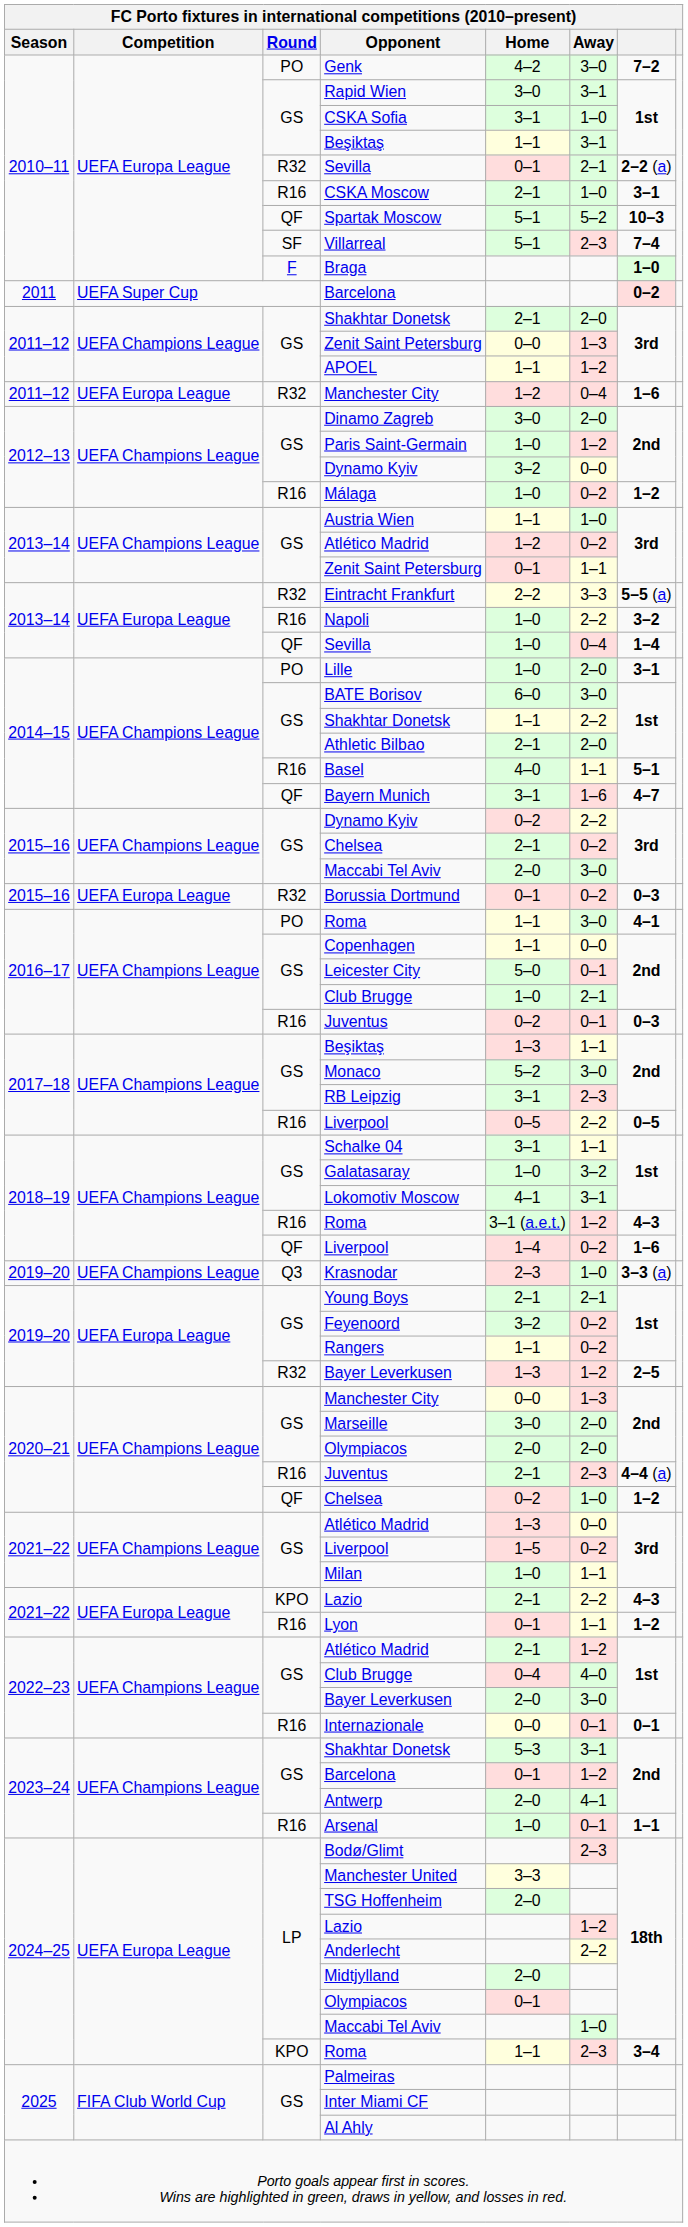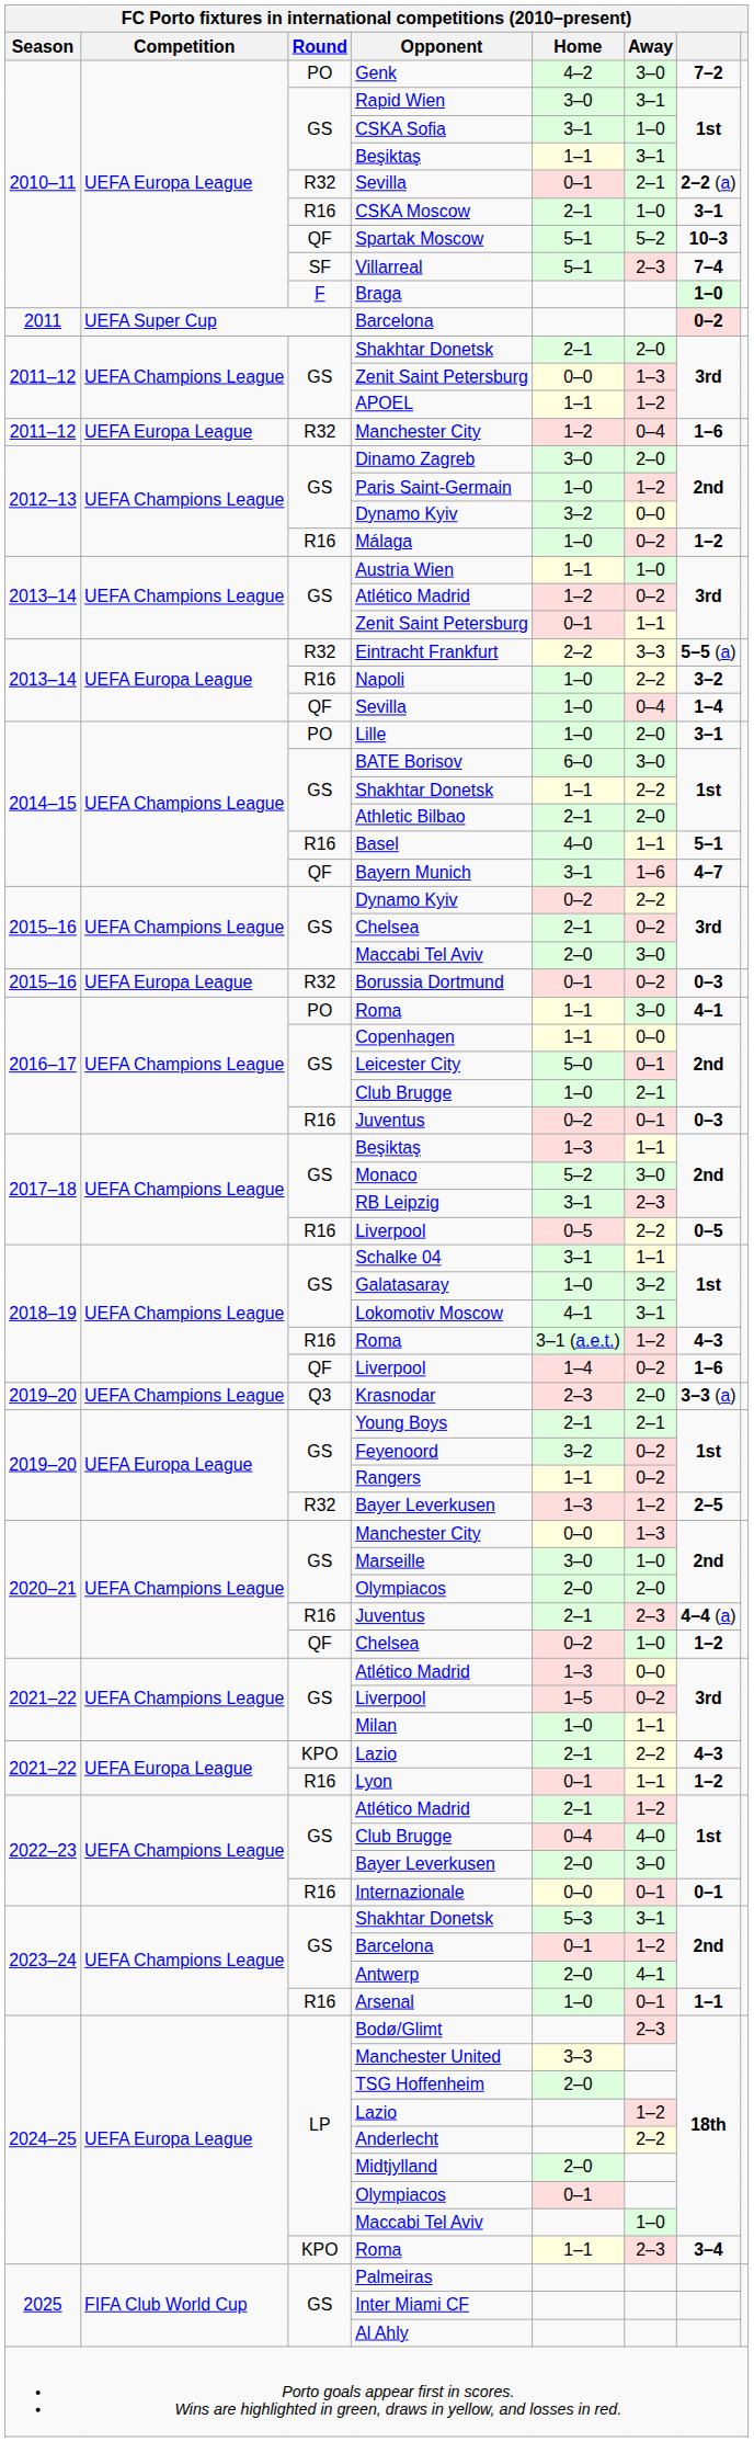 <table class="wikitable collapsible collapsed" style="text-align: center;">
 <tr>
 <th colspan=8>FC Porto fixtures in international competitions (2010–present)</th>
 </tr>
 <tr>
 <th scope=col>Season</th>
 <th scope=col>Competition</th>
 <th scope=col><a href='#'>Round</a></th>
 <th scope=col>Opponent</th>
 <th scope=col>Home</th>
 <th scope=col>Away</th>
 <th scope=col></th>
 <th scope=col></th>
 </tr>
 <tr>
 <td rowspan=9><a href='#'>2010–11</a></td>
 <td rowspan="9" style="text-align:left;"><a href='#'>UEFA Europa League</a></td>
 <td>PO</td>
 <td align=left> <a href='#'>Genk</a></td>
 <td style="background:#dfd;">4–2</td>
 <td style="background:#dfd;">3–0</td>
 <td><strong>7–2</strong></td>
 <td rowspan=9></td>
 </tr>
 <tr>
 <td rowspan=3>GS</td>
 <td align=left> <a href='#'>Rapid Wien</a></td>
 <td style="background:#dfd;">3–0</td>
 <td style="background:#dfd;">3–1</td>
 <td rowspan=3><strong>1st</strong></td>
 </tr>
 <tr>
 <td align=left> <a href='#'>CSKA Sofia</a></td>
 <td style="background:#dfd;">3–1</td>
 <td style="background:#dfd;">1–0</td>
 </tr>
 <tr>
 <td align=left> <a href='#'>Beşiktaş</a></td>
 <td style="background:#ffd;">1–1</td>
 <td style="background:#dfd;">3–1</td>
 </tr>
 <tr>
 <td>R32</td>
 <td align=left> <a href='#'>Sevilla</a></td>
 <td style="background:#fdd;">0–1</td>
 <td style="background:#dfd;">2–1</td>
 <td><strong>2–2</strong> (<a href='#'>a</a>)</td>
 </tr>
 <tr>
 <td>R16</td>
 <td align=left> <a href='#'>CSKA Moscow</a></td>
 <td style="background:#dfd;">2–1</td>
 <td style="background:#dfd;">1–0</td>
 <td><strong>3–1</strong></td>
 </tr>
 <tr>
 <td>QF</td>
 <td align=left> <a href='#'>Spartak Moscow</a></td>
 <td style="background:#dfd;">5–1</td>
 <td style="background:#dfd;">5–2</td>
 <td><strong>10–3</strong></td>
 </tr>
 <tr>
 <td>SF</td>
 <td align=left> <a href='#'>Villarreal</a></td>
 <td style="background:#dfd;">5–1</td>
 <td style="background:#fdd;">2–3</td>
 <td><strong>7–4</strong></td>
 </tr>
 <tr>
 <td><a href='#'>F</a></td>
 <td align=left> <a href='#'>Braga</a></td>
 <td></td>
 <td></td>
 <td style="background:#dfd;"><strong>1–0</strong></td>
 </tr>
 <tr>
 <td><a href='#'>2011</a></td>
 <td colspan="2" style="text-align:left;"><a href='#'>UEFA Super Cup</a></td>
 <td align=left> <a href='#'>Barcelona</a></td>
 <td></td>
 <td></td>
 <td style="background:#fdd;"><strong>0–2</strong></td>
 <td></td>
 </tr>
 <tr>
 <td rowspan=3><a href='#'>2011–12</a></td>
 <td rowspan="3" style="text-align:left;"><a href='#'>UEFA Champions League</a></td>
 <td rowspan=3>GS</td>
 <td align=left> <a href='#'>Shakhtar Donetsk</a></td>
 <td style="background:#dfd;">2–1</td>
 <td style="background:#dfd;">2–0</td>
 <td rowspan=3><strong>3rd</strong></td>
 <td rowspan=3></td>
 </tr>
 <tr>
 <td align=left> <a href='#'>Zenit Saint Petersburg</a></td>
 <td style="background:#ffd;">0–0</td>
 <td style="background:#fdd;">1–3</td>
 </tr>
 <tr>
 <td align=left> <a href='#'>APOEL</a></td>
 <td style="background:#ffd;">1–1</td>
 <td style="background:#fdd;">1–2</td>
 </tr>
 <tr>
 <td><a href='#'>2011–12</a></td>
 <td align=left><a href='#'>UEFA Europa League</a></td>
 <td>R32</td>
 <td align=left> <a href='#'>Manchester City</a></td>
 <td style="background:#fdd;">1–2</td>
 <td style="background:#fdd;">0–4</td>
 <td><strong>1–6</strong></td>
 <td></td>
 </tr>
 <tr>
 <td rowspan=4><a href='#'>2012–13</a></td>
 <td rowspan="4" style="text-align:left;"><a href='#'>UEFA Champions League</a></td>
 <td rowspan=3>GS</td>
 <td align=left> <a href='#'>Dinamo Zagreb</a></td>
 <td style="background:#dfd;">3–0</td>
 <td style="background:#dfd;">2–0</td>
 <td rowspan=3><strong>2nd</strong></td>
 <td rowspan=4></td>
 </tr>
 <tr>
 <td align=left> <a href='#'>Paris Saint-Germain</a></td>
 <td style="background:#dfd;">1–0</td>
 <td style="background:#fdd;">1–2</td>
 </tr>
 <tr>
 <td align=left> <a href='#'>Dynamo Kyiv</a></td>
 <td style="background:#dfd;">3–2</td>
 <td style="background:#ffd;">0–0</td>
 </tr>
 <tr>
 <td>R16</td>
 <td align=left> <a href='#'>Málaga</a></td>
 <td style="background:#dfd;">1–0</td>
 <td style="background:#fdd;">0–2</td>
 <td><strong>1–2</strong></td>
 </tr>
 <tr>
 <td rowspan=3><a href='#'>2013–14</a></td>
 <td rowspan="3" style="text-align:left;"><a href='#'>UEFA Champions League</a></td>
 <td rowspan=3>GS</td>
 <td align=left> <a href='#'>Austria Wien</a></td>
 <td style="background:#ffd;">1–1</td>
 <td style="background:#dfd;">1–0</td>
 <td rowspan=3><strong>3rd</strong></td>
 <td rowspan=3></td>
 </tr>
 <tr>
 <td align=left> <a href='#'>Atlético Madrid</a></td>
 <td style="background:#fdd;">1–2</td>
 <td style="background:#fdd;">0–2</td>
 </tr>
 <tr>
 <td align=left> <a href='#'>Zenit Saint Petersburg</a></td>
 <td style="background:#fdd;">0–1</td>
 <td style="background:#ffd;">1–1</td>
 </tr>
 <tr>
 <td rowspan=3><a href='#'>2013–14</a></td>
 <td rowspan="3" style="text-align:left;"><a href='#'>UEFA Europa League</a></td>
 <td>R32</td>
 <td align=left> <a href='#'>Eintracht Frankfurt</a></td>
 <td style="background:#ffd;">2–2</td>
 <td style="background:#ffd;">3–3</td>
 <td><strong>5–5</strong> (<a href='#'>a</a>)</td>
 <td rowspan=3></td>
 </tr>
 <tr>
 <td>R16</td>
 <td align=left> <a href='#'>Napoli</a></td>
 <td style="background:#dfd;">1–0</td>
 <td style="background:#ffd;">2–2</td>
 <td><strong>3–2</strong></td>
 </tr>
 <tr>
 <td>QF</td>
 <td align=left> <a href='#'>Sevilla</a></td>
 <td style="background:#dfd;">1–0</td>
 <td style="background:#fdd;">0–4</td>
 <td><strong>1–4</strong></td>
 </tr>
 <tr>
 <td rowspan=6><a href='#'>2014–15</a></td>
 <td rowspan="6" style="text-align:left;"><a href='#'>UEFA Champions League</a></td>
 <td>PO</td>
 <td align=left> <a href='#'>Lille</a></td>
 <td style="background:#dfd;">1–0</td>
 <td style="background:#dfd;">2–0</td>
 <td><strong>3–1</strong></td>
 <td rowspan=6></td>
 </tr>
 <tr>
 <td rowspan=3>GS</td>
 <td align=left> <a href='#'>BATE Borisov</a></td>
 <td style="background:#dfd;">6–0</td>
 <td style="background:#dfd;">3–0</td>
 <td rowspan=3><strong>1st</strong></td>
 </tr>
 <tr>
 <td align=left> <a href='#'>Shakhtar Donetsk</a></td>
 <td style="background:#ffd;">1–1</td>
 <td style="background:#ffd;">2–2</td>
 </tr>
 <tr>
 <td align=left> <a href='#'>Athletic Bilbao</a></td>
 <td style="background:#dfd;">2–1</td>
 <td style="background:#dfd;">2–0</td>
 </tr>
 <tr>
 <td>R16</td>
 <td align=left> <a href='#'>Basel</a></td>
 <td style="background:#dfd;">4–0</td>
 <td style="background:#ffd;">1–1</td>
 <td><strong>5–1</strong></td>
 </tr>
 <tr>
 <td>QF</td>
 <td align=left> <a href='#'>Bayern Munich</a></td>
 <td style="background:#dfd;">3–1</td>
 <td style="background:#fdd;">1–6</td>
 <td><strong>4–7</strong></td>
 </tr>
 <tr>
 <td rowspan=3><a href='#'>2015–16</a></td>
 <td rowspan="3" style="text-align:left;"><a href='#'>UEFA Champions League</a></td>
 <td rowspan=3>GS</td>
 <td align=left> <a href='#'>Dynamo Kyiv</a></td>
 <td style="background:#fdd;">0–2</td>
 <td style="background:#ffd;">2–2</td>
 <td rowspan=3><strong>3rd</strong></td>
 <td rowspan=3></td>
 </tr>
 <tr>
 <td align=left> <a href='#'>Chelsea</a></td>
 <td style="background:#dfd;">2–1</td>
 <td style="background:#fdd;">0–2</td>
 </tr>
 <tr>
 <td align=left> <a href='#'>Maccabi Tel Aviv</a></td>
 <td style="background:#dfd;">2–0</td>
 <td style="background:#dfd;">3–0</td>
 </tr>
 <tr>
 <td><a href='#'>2015–16</a></td>
 <td align=left><a href='#'>UEFA Europa League</a></td>
 <td>R32</td>
 <td align=left> <a href='#'>Borussia Dortmund</a></td>
 <td style="background:#fdd;">0–1</td>
 <td style="background:#fdd;">0–2</td>
 <td><strong>0–3</strong></td>
 <td></td>
 </tr>
 <tr>
 <td rowspan=5><a href='#'>2016–17</a></td>
 <td rowspan="5" style="text-align:left;"><a href='#'>UEFA Champions League</a></td>
 <td>PO</td>
 <td align=left> <a href='#'>Roma</a></td>
 <td style="background:#ffd;">1–1</td>
 <td style="background:#dfd;">3–0</td>
 <td><strong>4–1</strong></td>
 <td rowspan=5></td>
 </tr>
 <tr>
 <td rowspan=3>GS</td>
 <td align=left> <a href='#'>Copenhagen</a></td>
 <td style="background:#ffd;">1–1</td>
 <td style="background:#ffd;">0–0</td>
 <td rowspan=3><strong>2nd</strong></td>
 </tr>
 <tr>
 <td align=left> <a href='#'>Leicester City</a></td>
 <td style="background:#dfd;">5–0</td>
 <td style="background:#fdd;">0–1</td>
 </tr>
 <tr>
 <td align=left> <a href='#'>Club Brugge</a></td>
 <td style="background:#dfd;">1–0</td>
 <td style="background:#dfd;">2–1</td>
 </tr>
 <tr>
 <td>R16</td>
 <td align=left> <a href='#'>Juventus</a></td>
 <td style="background:#fdd;">0–2</td>
 <td style="background:#fdd;">0–1</td>
 <td><strong>0–3</strong></td>
 </tr>
 <tr>
 <td rowspan=4><a href='#'>2017–18</a></td>
 <td rowspan=4 style="text-align:left;"><a href='#'>UEFA Champions League</a></td>
 <td rowspan=3>GS</td>
 <td align=left> <a href='#'>Beşiktaş</a></td>
 <td style="background:#fdd;">1–3</td>
 <td style="background:#ffd;">1–1</td>
 <td rowspan=3><strong>2nd</strong></td>
 <td rowspan=4></td>
 </tr>
 <tr>
 <td align=left> <a href='#'>Monaco</a></td>
 <td style="background:#dfd;">5–2</td>
 <td style="background:#dfd;">3–0</td>
 </tr>
 <tr>
 <td align=left> <a href='#'>RB Leipzig</a></td>
 <td style="background:#dfd;">3–1</td>
 <td style="background:#fdd;">2–3</td>
 </tr>
 <tr>
 <td>R16</td>
 <td align=left> <a href='#'>Liverpool</a></td>
 <td style="background:#fdd;">0–5</td>
 <td style="background:#ffd;">2–2</td>
 <td><strong>0–5</strong></td>
 </tr>
 <tr>
 <td rowspan=5><a href='#'>2018–19</a></td>
 <td rowspan=5 style="text-align:left;"><a href='#'>UEFA Champions League</a></td>
 <td rowspan=3>GS</td>
 <td align=left> <a href='#'>Schalke 04</a></td>
 <td style="background:#dfd;">3–1</td>
 <td style="background:#ffd;">1–1</td>
 <td rowspan=3><strong>1st</strong></td>
 <td rowspan=5></td>
 </tr>
 <tr>
 <td align=left> <a href='#'>Galatasaray</a></td>
 <td style="background:#dfd;">1–0</td>
 <td style="background:#dfd;">3–2</td>
 </tr>
 <tr>
 <td align=left> <a href='#'>Lokomotiv Moscow</a></td>
 <td style="background:#dfd;">4–1</td>
 <td style="background:#dfd;">3–1</td>
 </tr>
 <tr>
 <td>R16</td>
 <td align=left> <a href='#'>Roma</a></td>
 <td style="background:#dfd;">3–1 (<a href='#'>a.e.t.</a>)</td>
 <td style="background:#fdd;">1–2</td>
 <td><strong>4–3</strong></td>
 </tr>
 <tr>
 <td>QF</td>
 <td align=left> <a href='#'>Liverpool</a></td>
 <td style="background:#fdd;">1–4</td>
 <td style="background:#fdd;">0–2</td>
 <td><strong>1–6</strong></td>
 </tr>
 <tr>
 <td><a href='#'>2019–20</a></td>
 <td style="text-align:left;"><a href='#'>UEFA Champions League</a></td>
 <td>Q3</td>
 <td align=left> <a href='#'>Krasnodar</a></td>
 <td style="background:#fdd;">2–3</td>
-<td style="background:#dfd;">1–0</td>
+<td style="background:#dfd;">2–0</td>
 <td><strong>3–3</strong> (<a href='#'>a</a>)</td>
 <td></td>
 </tr>
 <tr>
 <td rowspan=4><a href='#'>2019–20</a></td>
 <td rowspan=4 style="text-align:left;"><a href='#'>UEFA Europa League</a></td>
 <td rowspan=3>GS</td>
 <td align=left> <a href='#'>Young Boys</a></td>
 <td style="background:#dfd;">2–1</td>
 <td style="background:#dfd;">2–1</td>
 <td rowspan=3><strong>1st</strong></td>
 <td rowspan=4></td>
 </tr>
 <tr>
 <td align=left> <a href='#'>Feyenoord</a></td>
 <td style="background:#dfd;">3–2</td>
 <td style="background:#fdd;">0–2</td>
 </tr>
 <tr>
 <td align=left> <a href='#'>Rangers</a></td>
 <td style="background:#ffd;">1–1</td>
 <td style="background:#fdd;">0–2</td>
 </tr>
 <tr>
 <td>R32</td>
 <td align=left> <a href='#'>Bayer Leverkusen</a></td>
 <td style="background:#fdd;">1–3</td>
 <td style="background:#fdd;">1–2</td>
 <td><strong>2–5</strong></td>
 </tr>
 <tr>
 <td rowspan=5><a href='#'>2020–21</a></td>
 <td rowspan=5 style="text-align:left;"><a href='#'>UEFA Champions League</a></td>
 <td rowspan=3>GS</td>
 <td align=left> <a href='#'>Manchester City</a></td>
 <td style="background:#ffd;">0–0</td>
 <td style="background:#fdd;">1–3</td>
 <td rowspan=3><strong>2nd</strong></td>
 <td rowspan=5></td>
 </tr>
 <tr>
 <td align=left> <a href='#'>Marseille</a></td>
 <td style="background:#dfd;">3–0</td>
-<td style="background:#dfd;">2–0</td>
+<td style="background:#dfd;">1–0</td>
 </tr>
 <tr>
 <td align=left> <a href='#'>Olympiacos</a></td>
 <td style="background:#dfd;">2–0</td>
 <td style="background:#dfd;">2–0</td>
 </tr>
 <tr>
 <td>R16</td>
 <td align=left> <a href='#'>Juventus</a></td>
 <td style="background:#dfd;">2–1</td>
 <td style="background:#fdd;">2–3 </td>
 <td><strong>4–4</strong> (<a href='#'>a</a>)</td>
 </tr>
 <tr>
 <td>QF</td>
 <td align=left> <a href='#'>Chelsea</a></td>
 <td style="background:#fdd;">0–2</td>
 <td style="background:#dfd;">1–0</td>
 <td><strong>1–2</strong></td>
 </tr>
 <tr>
 <td rowspan=3><a href='#'>2021–22</a></td>
 <td rowspan=3 style="text-align:left;"><a href='#'>UEFA Champions League</a></td>
 <td rowspan=3>GS</td>
 <td align=left> <a href='#'>Atlético Madrid</a></td>
 <td style="background:#fdd;">1–3</td>
 <td style="background:#ffd;">0–0</td>
 <td rowspan=3><strong>3rd</strong></td>
 <td rowspan=5></td>
 </tr>
 <tr>
 <td align=left> <a href='#'>Liverpool</a></td>
 <td style="background:#fdd;">1–5</td>
 <td style="background:#fdd;">0–2</td>
 </tr>
 <tr>
 <td align=left> <a href='#'>Milan</a></td>
 <td style="background:#dfd;">1–0</td>
 <td style="background:#ffd;">1–1</td>
 </tr>
 <tr>
 <td rowspan=2><a href='#'>2021–22</a></td>
 <td rowspan=2 style="text-align:left;"><a href='#'>UEFA Europa League</a></td>
 <td>KPO</td>
 <td align=left> <a href='#'>Lazio</a></td>
 <td style="background:#dfd;">2–1</td>
 <td style="background:#ffd;">2–2</td>
 <td><strong>4–3</strong></td>
 </tr>
 <tr>
 <td>R16</td>
 <td align=left> <a href='#'>Lyon</a></td>
 <td style="background:#fdd;">0–1</td>
 <td style="background:#ffd;">1–1</td>
 <td><strong>1–2</strong></td>
 </tr>
 <tr>
 <td rowspan=4><a href='#'>2022–23</a></td>
 <td rowspan=4 style="text-align:left;"><a href='#'>UEFA Champions League</a></td>
 <td rowspan=3>GS</td>
 <td align=left> <a href='#'>Atlético Madrid</a></td>
 <td style="background:#dfd;">2–1</td>
 <td style="background:#fdd;">1–2</td>
 <td rowspan=3><strong>1st</strong></td>
 <td rowspan=4></td>
 </tr>
 <tr>
 <td align=left> <a href='#'>Club Brugge</a></td>
 <td style="background:#fdd;">0–4</td>
 <td style="background:#dfd;">4–0</td>
 </tr>
 <tr>
 <td align=left> <a href='#'>Bayer Leverkusen</a></td>
 <td style="background:#dfd;">2–0</td>
 <td style="background:#dfd;">3–0</td>
 </tr>
 <tr>
 <td>R16</td>
 <td align=left> <a href='#'>Internazionale</a></td>
 <td style="background:#ffd;">0–0</td>
 <td style="background:#fdd;">0–1</td>
 <td><strong>0–1</strong></td>
 </tr>
 <tr>
 <td rowspan=4><a href='#'>2023–24</a></td>
 <td rowspan=4 style="text-align:left;"><a href='#'>UEFA Champions League</a></td>
 <td rowspan=3>GS</td>
 <td align=left> <a href='#'>Shakhtar Donetsk</a></td>
 <td style="background:#dfd;">5–3</td>
 <td style="background:#dfd;">3–1</td>
 <td rowspan=3><strong>2nd</strong></td>
 <td rowspan=4></td>
 </tr>
 <tr>
 <td align=left> <a href='#'>Barcelona</a></td>
 <td style="background:#fdd;">0–1</td>
 <td style="background:#fdd;">1–2</td>
 </tr>
 <tr>
 <td align=left> <a href='#'>Antwerp</a></td>
 <td style="background:#dfd;">2–0</td>
 <td style="background:#dfd;">4–1</td>
 </tr>
 <tr>
 <td>R16</td>
 <td align=left> <a href='#'>Arsenal</a></td>
 <td style="background:#dfd;">1–0</td>
 <td style="background:#fdd;">0–1 </td>
 <td><strong>1–1</strong> </td>
 </tr>
 <tr>
 <td rowspan=9><a href='#'>2024–25</a></td>
 <td rowspan=9 style="text-align:left;"><a href='#'>UEFA Europa League</a></td>
 <td rowspan=8>LP</td>
 <td align=left> <a href='#'>Bodø/Glimt</a></td>
 <td></td>
 <td style="background:#fdd;">2–3</td>
 <td rowspan=8><strong>18th</strong></td>
 <td rowspan=9></td>
 </tr>
 <tr>
 <td align=left> <a href='#'>Manchester United</a></td>
 <td style="background:#ffd;">3–3</td>
 <td></td>
 </tr>
 <tr>
 <td align=left> <a href='#'>TSG Hoffenheim</a></td>
 <td style="background:#dfd;">2–0</td>
 <td></td>
 </tr>
 <tr>
 <td align=left> <a href='#'>Lazio</a></td>
 <td></td>
 <td style="background:#fdd;">1–2</td>
 </tr>
 <tr>
 <td align=left> <a href='#'>Anderlecht</a></td>
 <td></td>
 <td style="background:#ffd;">2–2</td>
 </tr>
 <tr>
 <td align=left> <a href='#'>Midtjylland</a></td>
 <td style="background:#dfd;">2–0</td>
 <td></td>
 </tr>
 <tr>
 <td align=left> <a href='#'>Olympiacos</a></td>
 <td style="background:#fdd;">0–1</td>
 <td></td>
 </tr>
 <tr>
 <td align=left> <a href='#'>Maccabi Tel Aviv</a></td>
 <td></td>
 <td style="background:#dfd;">1–0</td>
 </tr>
 <tr>
 <td>KPO</td>
 <td align=left> <a href='#'>Roma</a></td>
 <td style="background:#ffd;">1–1</td>
 <td style="background:#fdd;">2–3</td>
 <td><strong>3–4</strong></td>
 </tr>
 <tr>
 <td rowspan=3><a href='#'>2025</a></td>
 <td rowspan=3 style="text-align:left;"><a href='#'>FIFA Club World Cup</a></td>
 <td rowspan=3>GS</td>
 <td align=left> <a href='#'>Palmeiras</a></td>
 <td></td>
 <td></td>
 <td></td>
 <td rowspan=3></td>
 </tr>
 <tr>
 <td align=left> <a href='#'>Inter Miami CF</a></td>
 <td></td>
 <td></td>
 <td></td>
 </tr>
 <tr>
 <td align=left> <a href='#'>Al Ahly</a></td>
 <td></td>
 <td></td>
 <td></td>
 </tr>
 <tr>
 <td colspan=8 style="font-style:italic; font-size:90%"><br><ul><li>Porto goals appear first in scores.</li><li>Wins are highlighted in green, draws in yellow, and losses in red.</li></ul></td>
 </tr>
 </table>
